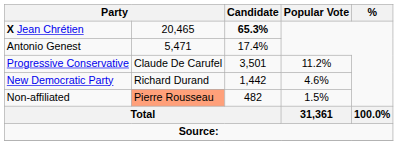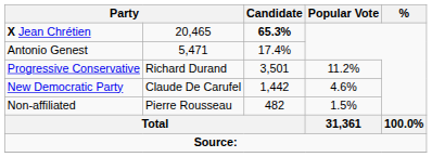 <table class="wikitable">
 <tr>
 <th colspan="2">Party</th>
 <th>Candidate</th>
 <th>Popular Vote</th>
 <th>%</th>
 </tr>
 <tr>
 <td> <strong>X</strong> <a href='#'>Jean Chrétien</a></td>
 <td align=center>20,465</td>
 <td align=center><strong>65.3%</strong></td>
 </tr>
 <tr>
 <td>Antonio Genest</td>
 <td align=center>5,471</td>
 <td align=center>17.4%</td>
 </tr>
 <tr>
 <td><a href='#'>Progressive Conservative</a></td>
-<td>Claude De Carufel</td>
+<td>Richard Durand</td>
 <td align=center>3,501</td>
 <td align=center>11.2%</td>
 </tr>
 <tr>
 <td><a href='#'>New Democratic Party</a></td>
-<td>Richard Durand</td>
+<td>Claude De Carufel</td>
 <td align=center>1,442</td>
 <td align=center>4.6%</td>
 </tr>
 <tr>
 <td>Non-affiliated</td>
-<td style="background: lightsalmon;">Pierre Rousseau</td>
+<td>Pierre Rousseau</td>
 <td align=center>482</td>
 <td align=center>1.5%</td>
 </tr>
 <tr>
 <th colspan=3>Total</th>
 <th>31,361</th>
 <th>100.0%</th>
 </tr>
 <tr>
 <td align="center" colspan=5><strong>Source:</strong> </td>
 </tr>
 <tr>
 </tr>
 </table>
